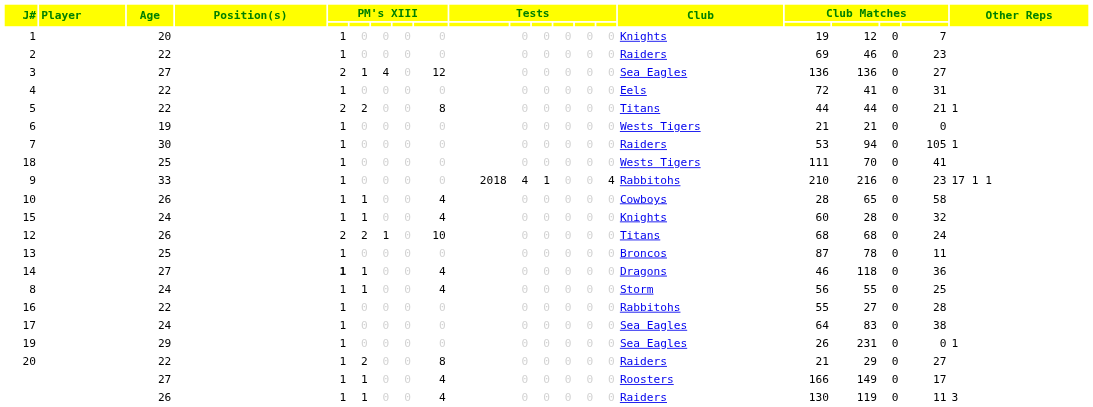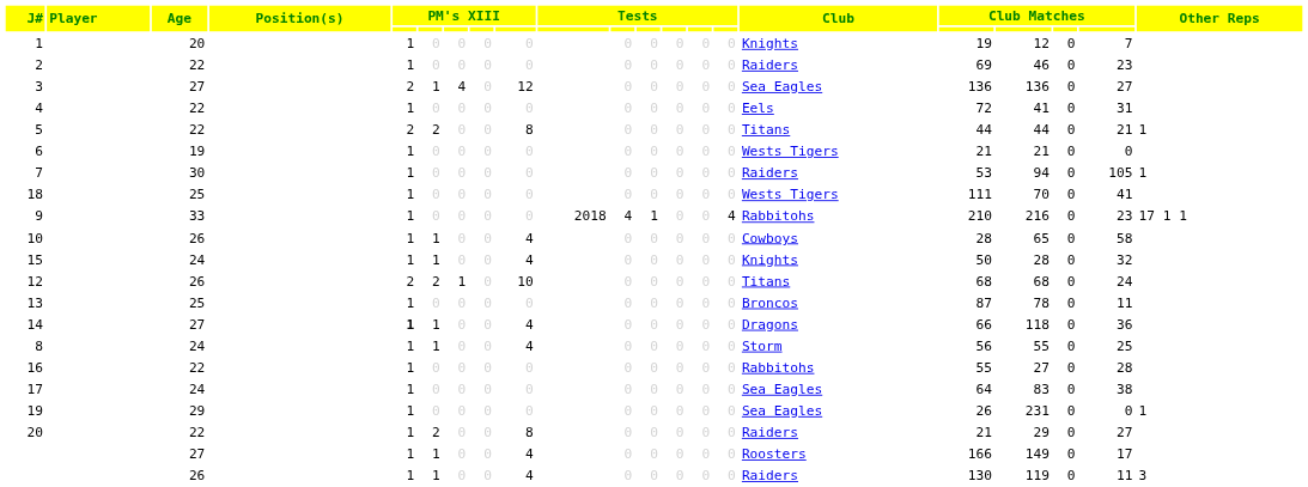 <table class="sortable" border="0" cellspacing="2" cellpadding="2" style="width:100%; text-align:right;">
 <tr style="background:yellow; color:green;">
 <th rowspan=2>J#</th>
 <th rowspan=2 align=left>Player</th>
 <th rowspan=2 align=center class="unsortable">Age</th>
 <th rowspan=2 align=center>Position(s)</th>
 <th colspan=5 align=center>PM's XIII</th>
 <th colspan=6 align=center>Tests</th>
 <th rowspan=2 align=center>Club</th>
 <th colspan=4 align=center>Club Matches</th>
 <th rowspan=2 align=center class="unsortable">Other Reps</th>
 </tr>
 <tr style="background:yellow; color:green;">
 <th class="unsortable"></th>
 <th class="unsortable"></th>
 <th class="unsortable"></th>
 <th class="unsortable"></th>
 <th class="unsortable"></th>
 <th class="unsortable"></th>
 <th class="unsortable"></th>
 <th class="unsortable"></th>
 <th class="unsortable"></th>
 <th class="unsortable"></th>
 <th class="unsortable"></th>
 <th class="unsortable"></th>
 <th class="unsortable"></th>
 <th class="unsortable"></th>
 <th class="unsortable"></th>
 </tr>
 <tr>
 <td>1</td>
 <td align=left></td>
 <td>20</td>
 <td align=center></td>
 <td>1</td>
 <td style="color:lightgray">0</td>
 <td style="color:lightgray">0</td>
 <td style="color:lightgray">0</td>
 <td style="color:lightgray">0</td>
 <td align=center></td>
 <td style="color:lightgray">0</td>
 <td style="color:lightgray">0</td>
 <td style="color:lightgray">0</td>
 <td style="color:lightgray">0</td>
 <td style="color:lightgray">0</td>
 <td align=left>  <a href='#'>Knights</a></td>
 <td>19</td>
 <td>12</td>
 <td>0</td>
 <td>7</td>
 <td></td>
 </tr>
 <tr>
 <td>2</td>
 <td align=left></td>
 <td>22</td>
 <td align=center></td>
 <td>1</td>
 <td style="color:lightgray">0</td>
 <td style="color:lightgray">0</td>
 <td style="color:lightgray">0</td>
 <td style="color:lightgray">0</td>
 <td align=center></td>
 <td style="color:lightgray">0</td>
 <td style="color:lightgray">0</td>
 <td style="color:lightgray">0</td>
 <td style="color:lightgray">0</td>
 <td style="color:lightgray">0</td>
 <td align=left>  <a href='#'>Raiders</a></td>
 <td>69</td>
 <td>46</td>
 <td>0</td>
 <td>23</td>
 <td></td>
 </tr>
 <tr>
 <td>3</td>
 <td align=left></td>
 <td>27</td>
 <td align=center></td>
 <td>2</td>
 <td>1</td>
 <td>4</td>
 <td style="color:lightgray">0</td>
 <td>12</td>
 <td align=center></td>
 <td style="color:lightgray">0</td>
 <td style="color:lightgray">0</td>
 <td style="color:lightgray">0</td>
 <td style="color:lightgray">0</td>
 <td style="color:lightgray">0</td>
 <td align=left>  <a href='#'>Sea Eagles</a></td>
 <td>136</td>
 <td>136</td>
 <td>0</td>
 <td>27</td>
 <td></td>
 </tr>
 <tr>
 <td>4</td>
 <td align=left></td>
 <td>22</td>
 <td align=center></td>
 <td>1</td>
 <td style="color:lightgray">0</td>
 <td style="color:lightgray">0</td>
 <td style="color:lightgray">0</td>
 <td style="color:lightgray">0</td>
 <td align=center></td>
 <td style="color:lightgray">0</td>
 <td style="color:lightgray">0</td>
 <td style="color:lightgray">0</td>
 <td style="color:lightgray">0</td>
 <td style="color:lightgray">0</td>
 <td align=left>  <a href='#'>Eels</a></td>
 <td>72</td>
 <td>41</td>
 <td>0</td>
 <td>31</td>
 <td></td>
 </tr>
 <tr>
 <td>5</td>
 <td align=left></td>
 <td>22</td>
 <td align=center></td>
 <td>2</td>
 <td>2</td>
 <td style="color:lightgray">0</td>
 <td style="color:lightgray">0</td>
 <td>8</td>
 <td align=center></td>
 <td style="color:lightgray">0</td>
 <td style="color:lightgray">0</td>
 <td style="color:lightgray">0</td>
 <td style="color:lightgray">0</td>
 <td style="color:lightgray">0</td>
 <td align=left>  <a href='#'>Titans</a></td>
 <td>44</td>
 <td>44</td>
 <td>0</td>
 <td>21</td>
 <td align=left> 1</td>
 </tr>
 <tr>
 <td>6</td>
 <td align=left></td>
 <td>19</td>
 <td align=center></td>
 <td>1</td>
 <td style="color:lightgray">0</td>
 <td style="color:lightgray">0</td>
 <td style="color:lightgray">0</td>
 <td style="color:lightgray">0</td>
 <td align=center></td>
 <td style="color:lightgray">0</td>
 <td style="color:lightgray">0</td>
 <td style="color:lightgray">0</td>
 <td style="color:lightgray">0</td>
 <td style="color:lightgray">0</td>
 <td align=left>  <a href='#'>Wests Tigers</a></td>
 <td>21</td>
 <td>21</td>
 <td>0</td>
 <td>0</td>
 <td></td>
 </tr>
 <tr>
 <td>7</td>
 <td align=left></td>
 <td>30</td>
 <td align=center></td>
 <td>1</td>
 <td style="color:lightgray">0</td>
 <td style="color:lightgray">0</td>
 <td style="color:lightgray">0</td>
 <td style="color:lightgray">0</td>
 <td align=center></td>
 <td style="color:lightgray">0</td>
 <td style="color:lightgray">0</td>
 <td style="color:lightgray">0</td>
 <td style="color:lightgray">0</td>
 <td style="color:lightgray">0</td>
 <td align=left>  <a href='#'>Raiders</a></td>
 <td>53</td>
 <td>94</td>
 <td>0</td>
 <td>105</td>
 <td align=left> 1</td>
 </tr>
 <tr>
 <td>18</td>
 <td align=left></td>
 <td>25</td>
 <td align=center></td>
 <td>1</td>
 <td style="color:lightgray">0</td>
 <td style="color:lightgray">0</td>
 <td style="color:lightgray">0</td>
 <td style="color:lightgray">0</td>
 <td align=center></td>
 <td style="color:lightgray">0</td>
 <td style="color:lightgray">0</td>
 <td style="color:lightgray">0</td>
 <td style="color:lightgray">0</td>
 <td style="color:lightgray">0</td>
 <td align=left>  <a href='#'>Wests Tigers</a></td>
 <td>111</td>
 <td>70</td>
 <td>0</td>
 <td>41</td>
 <td></td>
 </tr>
 <tr>
 <td>9</td>
 <td align=left></td>
 <td>33</td>
 <td align=center></td>
 <td>1</td>
 <td style="color:lightgray">0</td>
 <td style="color:lightgray">0</td>
 <td style="color:lightgray">0</td>
 <td style="color:lightgray">0</td>
 <td>2018</td>
 <td>4</td>
 <td>1</td>
 <td style="color:lightgray">0</td>
 <td style="color:lightgray">0</td>
 <td>4</td>
 <td align=left>  <a href='#'>Rabbitohs</a></td>
 <td>210</td>
 <td>216</td>
 <td>0</td>
 <td>23</td>
 <td align=left> 17  1  1</td>
 </tr>
 <tr>
 <td>10</td>
 <td align=left></td>
 <td>26</td>
 <td align=center></td>
 <td>1</td>
 <td>1</td>
 <td style="color:lightgray">0</td>
 <td style="color:lightgray">0</td>
 <td>4</td>
 <td align=center></td>
 <td style="color:lightgray">0</td>
 <td style="color:lightgray">0</td>
 <td style="color:lightgray">0</td>
 <td style="color:lightgray">0</td>
 <td style="color:lightgray">0</td>
 <td align=left>  <a href='#'>Cowboys</a></td>
 <td>28</td>
 <td>65</td>
 <td>0</td>
 <td>58</td>
 <td></td>
 </tr>
 <tr>
 <td>15</td>
 <td align=left></td>
 <td>24</td>
 <td align=center></td>
 <td>1</td>
 <td>1</td>
 <td style="color:lightgray">0</td>
 <td style="color:lightgray">0</td>
 <td>4</td>
 <td align=center></td>
 <td style="color:lightgray">0</td>
 <td style="color:lightgray">0</td>
 <td style="color:lightgray">0</td>
 <td style="color:lightgray">0</td>
 <td style="color:lightgray">0</td>
 <td align=left>  <a href='#'>Knights</a></td>
-<td>60</td>
+<td>50</td>
 <td>28</td>
 <td>0</td>
 <td>32</td>
 <td></td>
 </tr>
 <tr>
 <td>12</td>
 <td align=left></td>
 <td>26</td>
 <td align=center></td>
 <td>2</td>
 <td>2</td>
 <td>1</td>
 <td style="color:lightgray">0</td>
 <td>10</td>
 <td align=center></td>
 <td style="color:lightgray">0</td>
 <td style="color:lightgray">0</td>
 <td style="color:lightgray">0</td>
 <td style="color:lightgray">0</td>
 <td style="color:lightgray">0</td>
 <td align=left>  <a href='#'>Titans</a></td>
 <td>68</td>
 <td>68</td>
 <td>0</td>
 <td>24</td>
 <td></td>
 </tr>
 <tr>
 <td>13</td>
 <td align=left></td>
 <td>25</td>
 <td align=center></td>
 <td>1</td>
 <td style="color:lightgray">0</td>
 <td style="color:lightgray">0</td>
 <td style="color:lightgray">0</td>
 <td style="color:lightgray">0</td>
 <td align=center></td>
 <td style="color:lightgray">0</td>
 <td style="color:lightgray">0</td>
 <td style="color:lightgray">0</td>
 <td style="color:lightgray">0</td>
 <td style="color:lightgray">0</td>
 <td align=left>  <a href='#'>Broncos</a></td>
 <td>87</td>
 <td>78</td>
 <td>0</td>
 <td>11</td>
 <td></td>
 </tr>
 <tr>
 <td>14</td>
 <td align=left></td>
 <td>27</td>
 <td align=center></td>
 <td><strong>1</strong></td>
 <td>1</td>
 <td style="color:lightgray">0</td>
 <td style="color:lightgray">0</td>
 <td>4</td>
 <td align=center></td>
 <td style="color:lightgray">0</td>
 <td style="color:lightgray">0</td>
 <td style="color:lightgray">0</td>
 <td style="color:lightgray">0</td>
 <td style="color:lightgray">0</td>
 <td align=left>  <a href='#'>Dragons</a></td>
-<td>46</td>
+<td>66</td>
 <td>118</td>
 <td>0</td>
 <td>36</td>
 <td></td>
 </tr>
 <tr>
 <td>8</td>
 <td align=left></td>
 <td>24</td>
 <td align=center></td>
 <td>1</td>
 <td>1</td>
 <td style="color:lightgray">0</td>
 <td style="color:lightgray">0</td>
 <td>4</td>
 <td align=center></td>
 <td style="color:lightgray">0</td>
 <td style="color:lightgray">0</td>
 <td style="color:lightgray">0</td>
 <td style="color:lightgray">0</td>
 <td style="color:lightgray">0</td>
 <td align=left>  <a href='#'>Storm</a></td>
 <td>56</td>
 <td>55</td>
 <td>0</td>
 <td>25</td>
 <td></td>
 </tr>
 <tr>
 <td>16</td>
 <td align=left></td>
 <td>22</td>
 <td align=center></td>
 <td>1</td>
 <td style="color:lightgray">0</td>
 <td style="color:lightgray">0</td>
 <td style="color:lightgray">0</td>
 <td style="color:lightgray">0</td>
 <td align=center></td>
 <td style="color:lightgray">0</td>
 <td style="color:lightgray">0</td>
 <td style="color:lightgray">0</td>
 <td style="color:lightgray">0</td>
 <td style="color:lightgray">0</td>
 <td align=left>  <a href='#'>Rabbitohs</a></td>
 <td>55</td>
 <td>27</td>
 <td>0</td>
 <td>28</td>
 <td></td>
 </tr>
 <tr>
 <td>17</td>
 <td align=left></td>
 <td>24</td>
 <td align=center></td>
 <td>1</td>
 <td style="color:lightgray">0</td>
 <td style="color:lightgray">0</td>
 <td style="color:lightgray">0</td>
 <td style="color:lightgray">0</td>
 <td align=center></td>
 <td style="color:lightgray">0</td>
 <td style="color:lightgray">0</td>
 <td style="color:lightgray">0</td>
 <td style="color:lightgray">0</td>
 <td style="color:lightgray">0</td>
 <td align=left>  <a href='#'>Sea Eagles</a></td>
 <td>64</td>
 <td>83</td>
 <td>0</td>
 <td>38</td>
 <td></td>
 </tr>
 <tr>
 <td>19</td>
 <td align=left></td>
 <td>29</td>
 <td align=center></td>
 <td>1</td>
 <td style="color:lightgray">0</td>
 <td style="color:lightgray">0</td>
 <td style="color:lightgray">0</td>
 <td style="color:lightgray">0</td>
 <td align=center></td>
 <td style="color:lightgray">0</td>
 <td style="color:lightgray">0</td>
 <td style="color:lightgray">0</td>
 <td style="color:lightgray">0</td>
 <td style="color:lightgray">0</td>
 <td align=left>  <a href='#'>Sea Eagles</a></td>
 <td>26</td>
 <td>231</td>
 <td>0</td>
 <td>0</td>
 <td align=left> 1</td>
 </tr>
 <tr>
 <td>20</td>
 <td align=left></td>
 <td>22</td>
 <td align=center></td>
 <td>1</td>
 <td>2</td>
 <td style="color:lightgray">0</td>
 <td style="color:lightgray">0</td>
 <td>8</td>
 <td align=center></td>
 <td style="color:lightgray">0</td>
 <td style="color:lightgray">0</td>
 <td style="color:lightgray">0</td>
 <td style="color:lightgray">0</td>
 <td style="color:lightgray">0</td>
 <td align=left>  <a href='#'>Raiders</a></td>
 <td>21</td>
 <td>29</td>
 <td>0</td>
 <td>27</td>
 <td></td>
 </tr>
 <tr>
 <td></td>
 <td align=left></td>
 <td>27</td>
 <td align=center></td>
 <td>1</td>
 <td>1</td>
 <td style="color:lightgray">0</td>
 <td style="color:lightgray">0</td>
 <td>4</td>
 <td align=center></td>
 <td style="color:lightgray">0</td>
 <td style="color:lightgray">0</td>
 <td style="color:lightgray">0</td>
 <td style="color:lightgray">0</td>
 <td style="color:lightgray">0</td>
 <td align=left>  <a href='#'>Roosters</a></td>
 <td>166</td>
 <td>149</td>
 <td>0</td>
 <td>17</td>
 <td></td>
 </tr>
 <tr>
 <td></td>
 <td align=left></td>
 <td>26</td>
 <td align=center></td>
 <td>1</td>
 <td>1</td>
 <td style="color:lightgray">0</td>
 <td style="color:lightgray">0</td>
 <td>4</td>
 <td align=center></td>
 <td style="color:lightgray">0</td>
 <td style="color:lightgray">0</td>
 <td style="color:lightgray">0</td>
 <td style="color:lightgray">0</td>
 <td style="color:lightgray">0</td>
 <td align=left>  <a href='#'>Raiders</a></td>
 <td>130</td>
 <td>119</td>
 <td>0</td>
 <td>11</td>
 <td align=left> 3</td>
 </tr>
 </table>
